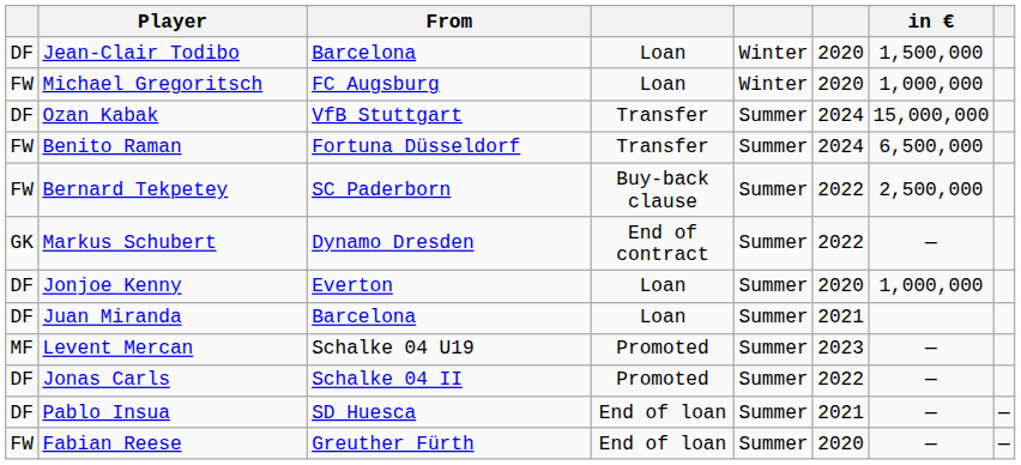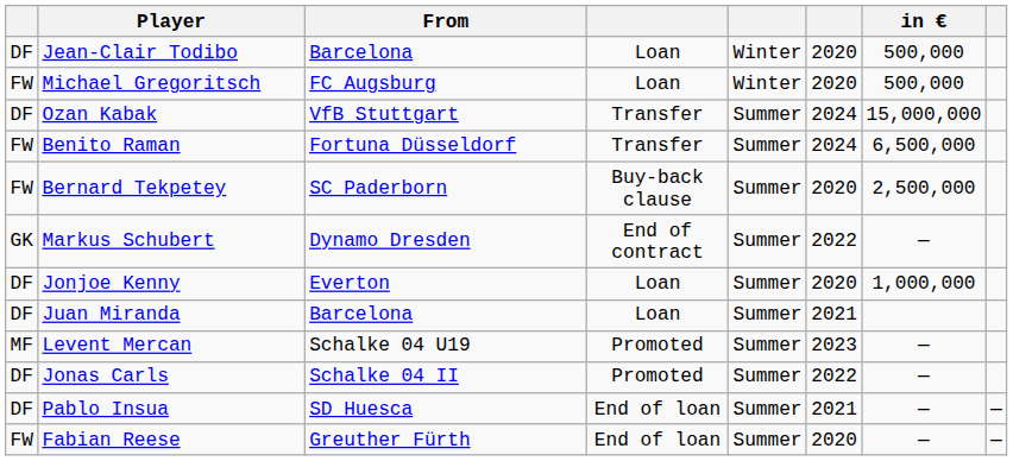 <table class="wikitable sortable nowrap" style="text-align:center;">
 <tr>
 <th></th>
 <th width=175>Player</th>
 <th width=185>From</th>
 <th width=90></th>
 <th></th>
 <th></th>
 <th width=70> in €</th>
 <th class="unsortable"></th>
 </tr>
 <tr>
 <td>DF</td>
 <td align="left"> <a href='#'>Jean-Clair Todibo</a></td>
 <td align="left"> <a href='#'>Barcelona</a></td>
 <td>Loan</td>
 <td>Winter</td>
 <td>2020</td>
-<td>1,500,000</td>
+<td>500,000</td>
 <td></td>
 </tr>
 <tr>
 <td>FW</td>
 <td align="left"> <a href='#'>Michael Gregoritsch</a></td>
 <td align="left"> <a href='#'>FC Augsburg</a></td>
 <td>Loan</td>
 <td>Winter</td>
 <td>2020</td>
-<td>1,000,000</td>
+<td>500,000</td>
 <td></td>
 </tr>
 <tr>
 <td>DF</td>
 <td align="left"> <a href='#'>Ozan Kabak</a></td>
 <td align="left"> <a href='#'>VfB Stuttgart</a></td>
 <td>Transfer</td>
 <td>Summer</td>
 <td>2024</td>
 <td>15,000,000</td>
 <td></td>
 </tr>
 <tr>
 <td>FW</td>
 <td align="left"> <a href='#'>Benito Raman</a></td>
 <td align="left"> <a href='#'>Fortuna Düsseldorf</a></td>
 <td>Transfer</td>
 <td>Summer</td>
 <td>2024</td>
 <td>6,500,000</td>
 <td></td>
 </tr>
 <tr>
 <td>FW</td>
 <td align="left"> <a href='#'>Bernard Tekpetey</a></td>
 <td align="left"> <a href='#'>SC Paderborn</a></td>
 <td>Buy-back clause</td>
 <td>Summer</td>
-<td>2022</td>
+<td>2020</td>
 <td>2,500,000</td>
 <td></td>
 </tr>
 <tr>
 <td>GK</td>
 <td align="left"> <a href='#'>Markus Schubert</a></td>
 <td align="left"> <a href='#'>Dynamo Dresden</a></td>
 <td>End of contract</td>
 <td>Summer</td>
 <td>2022</td>
 <td>—</td>
 <td></td>
 </tr>
 <tr>
 <td>DF</td>
 <td align="left"> <a href='#'>Jonjoe Kenny</a></td>
 <td align="left"> <a href='#'>Everton</a></td>
 <td>Loan</td>
 <td>Summer</td>
 <td>2020</td>
 <td>1,000,000</td>
 <td></td>
 </tr>
 <tr>
 <td>DF</td>
 <td align="left"> <a href='#'>Juan Miranda</a></td>
 <td align="left"> <a href='#'>Barcelona</a></td>
 <td>Loan</td>
 <td>Summer</td>
 <td>2021</td>
 <td></td>
 <td></td>
 </tr>
 <tr>
 <td>MF</td>
 <td align="left"> <a href='#'>Levent Mercan</a></td>
 <td align="left"> Schalke 04 U19</td>
 <td>Promoted</td>
 <td>Summer</td>
 <td>2023</td>
 <td>—</td>
 <td></td>
 </tr>
 <tr>
 <td>DF</td>
 <td align="left"> <a href='#'>Jonas Carls</a></td>
 <td align="left"> <a href='#'>Schalke 04 II</a></td>
 <td>Promoted</td>
 <td>Summer</td>
 <td>2022</td>
 <td>—</td>
 <td></td>
 </tr>
 <tr>
 <td>DF</td>
 <td align="left"> <a href='#'>Pablo Insua</a></td>
 <td align="left"> <a href='#'>SD Huesca</a></td>
 <td>End of loan</td>
 <td>Summer</td>
 <td>2021</td>
 <td>—</td>
 <td>—</td>
 </tr>
 <tr>
 <td>FW</td>
 <td align="left"> <a href='#'>Fabian Reese</a></td>
 <td align="left"> <a href='#'>Greuther Fürth</a></td>
 <td>End of loan</td>
 <td>Summer</td>
 <td>2020</td>
 <td>—</td>
 <td>—</td>
 </tr>
 </table>
